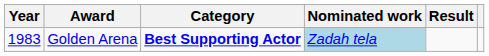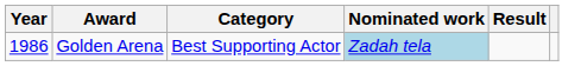 <table class="wikitable sortable">
 <tr>
 <th>Year</th>
 <th>Award</th>
 <th>Category</th>
 <th>Nominated work</th>
 <th>Result</th>
 <th></th>
 </tr>
 <tr>
-<td><a href='#'>1983</a></td>
+<td><a href='#'>1986</a></td>
 <td><a href='#'>Golden Arena</a></td>
-<td><strong><a href='#'>Best Supporting Actor</a></strong></td>
+<td><a href='#'>Best Supporting Actor</a></td>
 <td style="background: lightblue;"><em><a href='#'>Zadah tela</a></em></td>
 <td></td>
 <td></td>
 </tr>
 </table>
